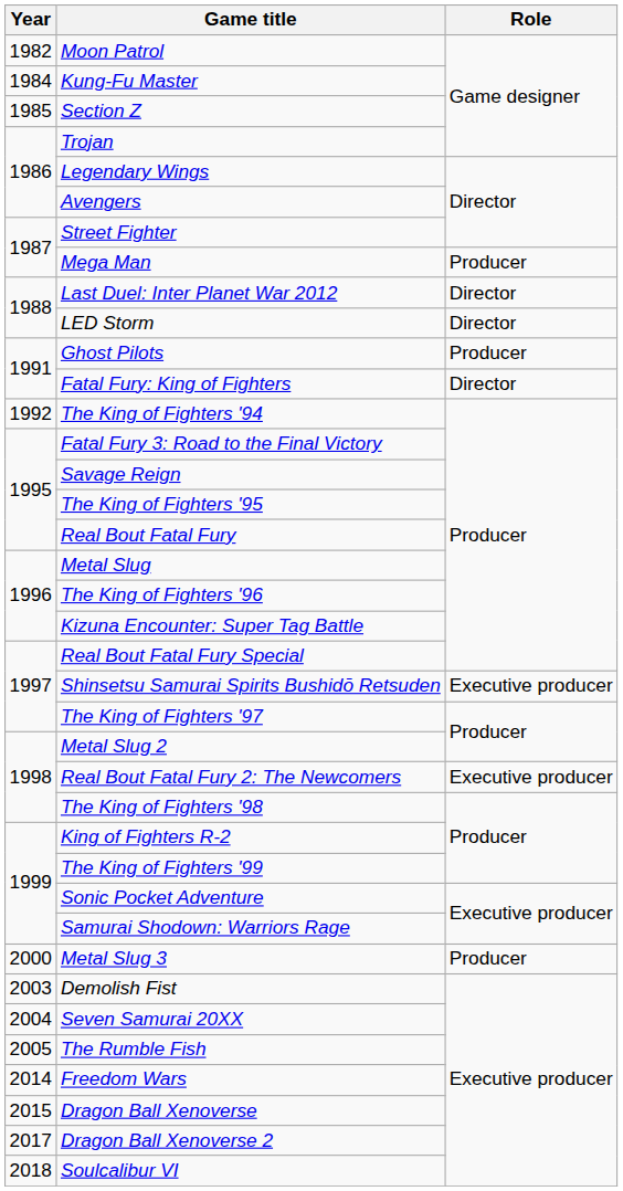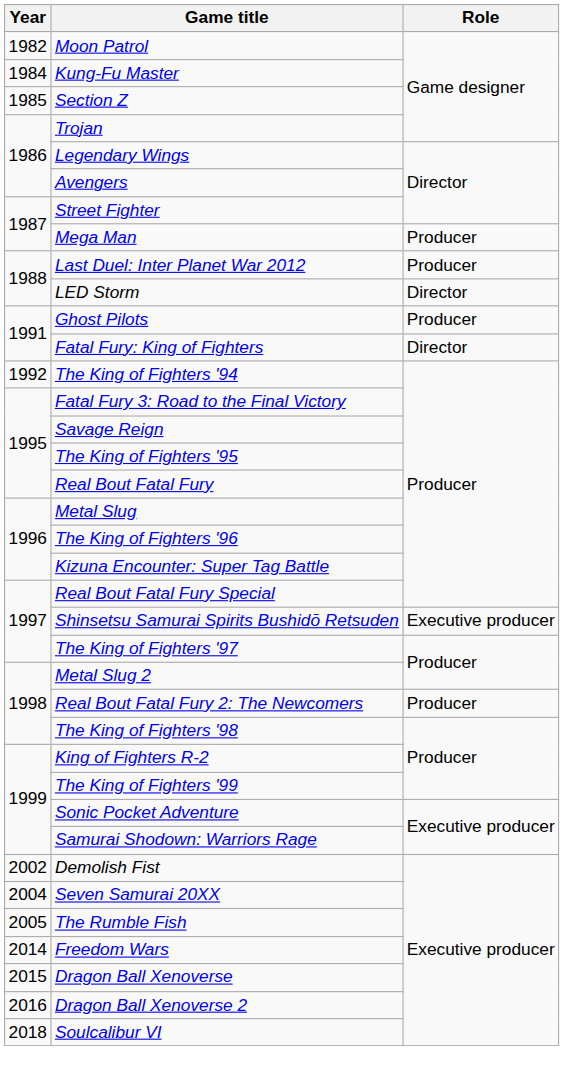 <table class="wikitable sortable">
 <tr>
 <th>Year</th>
 <th>Game title</th>
 <th>Role</th>
 </tr>
 <tr>
 <td>1982</td>
 <td><em><a href='#'>Moon Patrol</a></em></td>
 <td rowspan="4">Game designer</td>
 </tr>
 <tr>
 <td>1984</td>
 <td><em><a href='#'>Kung-Fu Master</a></em></td>
 </tr>
 <tr>
 <td>1985</td>
 <td><em><a href='#'>Section Z</a></em></td>
 </tr>
 <tr>
 <td rowspan="3">1986</td>
 <td><em><a href='#'>Trojan</a></em></td>
 </tr>
 <tr>
 <td><em><a href='#'>Legendary Wings</a></em></td>
 <td rowspan="3">Director</td>
 </tr>
 <tr>
 <td><em><a href='#'>Avengers</a></em></td>
 </tr>
 <tr>
 <td rowspan="2">1987</td>
 <td><em><a href='#'>Street Fighter</a></em></td>
 </tr>
 <tr>
 <td><em><a href='#'>Mega Man</a></em></td>
 <td>Producer</td>
 </tr>
 <tr>
 <td rowspan="2">1988</td>
 <td><em><a href='#'>Last Duel: Inter Planet War 2012</a></em></td>
-<td>Director</td>
+<td>Producer</td>
 </tr>
 <tr>
 <td><em>LED Storm</em></td>
 <td>Director</td>
 </tr>
 <tr>
 <td rowspan="2">1991</td>
 <td><em><a href='#'>Ghost Pilots</a></em></td>
 <td>Producer</td>
 </tr>
 <tr>
 <td><em><a href='#'>Fatal Fury: King of Fighters</a></em></td>
 <td>Director</td>
 </tr>
 <tr>
 <td>1992</td>
 <td><em><a href='#'>The King of Fighters '94</a></em></td>
 <td rowspan="9">Producer</td>
 </tr>
 <tr>
 <td rowspan="4">1995</td>
 <td><em><a href='#'>Fatal Fury 3: Road to the Final Victory</a></em></td>
 </tr>
 <tr>
 <td><em><a href='#'>Savage Reign</a></em></td>
 </tr>
 <tr>
 <td><em><a href='#'>The King of Fighters '95</a></em></td>
 </tr>
 <tr>
 <td><em><a href='#'>Real Bout Fatal Fury</a></em></td>
 </tr>
 <tr>
 <td rowspan="3">1996</td>
 <td><em><a href='#'>Metal Slug</a></em></td>
 </tr>
 <tr>
 <td><em><a href='#'>The King of Fighters '96</a></em></td>
 </tr>
 <tr>
 <td><em><a href='#'>Kizuna Encounter: Super Tag Battle</a></em></td>
 </tr>
 <tr>
 <td rowspan="3">1997</td>
 <td><em><a href='#'>Real Bout Fatal Fury Special</a></em></td>
 </tr>
 <tr>
 <td><em><a href='#'>Shinsetsu Samurai Spirits Bushidō Retsuden</a></em></td>
 <td>Executive producer</td>
 </tr>
 <tr>
 <td><em><a href='#'>The King of Fighters '97</a></em></td>
 <td rowspan="2">Producer</td>
 </tr>
 <tr>
 <td rowspan="3">1998</td>
 <td><em><a href='#'>Metal Slug 2</a></em></td>
 </tr>
 <tr>
 <td><em><a href='#'>Real Bout Fatal Fury 2: The Newcomers</a></em></td>
-<td>Executive producer</td>
+<td>Producer</td>
 </tr>
 <tr>
 <td><em><a href='#'>The King of Fighters '98</a></em></td>
 <td rowspan="3">Producer</td>
 </tr>
 <tr>
 <td rowspan="4">1999</td>
 <td><em><a href='#'>King of Fighters R-2</a></em></td>
 </tr>
 <tr>
 <td><em><a href='#'>The King of Fighters '99</a></em></td>
 </tr>
 <tr>
 <td><em><a href='#'>Sonic Pocket Adventure</a></em></td>
 <td rowspan="2">Executive producer</td>
 </tr>
 <tr>
 <td><em><a href='#'>Samurai Shodown: Warriors Rage</a></em></td>
 </tr>
 <tr>
-<td>2000</td>
-<td><em><a href='#'>Metal Slug 3</a></em></td>
-<td>Producer</td>
-</tr>
-<tr>
-<td>2003</td>
+<td>2002</td>
 <td><em>Demolish Fist</em></td>
 <td rowspan="11">Executive producer</td>
 </tr>
 <tr>
 <td>2004</td>
 <td><em><a href='#'>Seven Samurai 20XX</a></em></td>
 </tr>
 <tr>
 <td>2005</td>
 <td><em><a href='#'>The Rumble Fish</a></em></td>
 </tr>
 <tr>
 <td>2014</td>
 <td><em><a href='#'>Freedom Wars</a></em></td>
 </tr>
 <tr>
 <td>2015</td>
 <td><em><a href='#'>Dragon Ball Xenoverse</a></em></td>
 </tr>
 <tr>
-<td>2017</td>
+<td>2016</td>
 <td><em><a href='#'>Dragon Ball Xenoverse 2</a></em></td>
 </tr>
 <tr>
 <td>2018</td>
 <td><em><a href='#'>Soulcalibur VI</a></em></td>
 </tr>
 </table>
